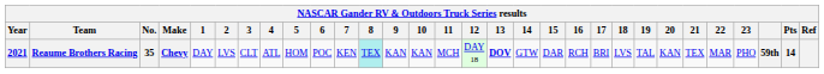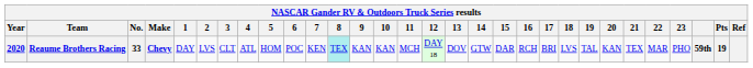 <table class="wikitable" style="text-align:center; font-size:75%">
 <tr>
 <th colspan=45><a href='#'>NASCAR Gander RV & Outdoors Truck Series</a> results</th>
 </tr>
 <tr>
 <th>Year</th>
 <th>Team</th>
 <th>No.</th>
 <th>Make</th>
 <th>1</th>
 <th>2</th>
 <th>3</th>
 <th>4</th>
 <th>5</th>
 <th>6</th>
 <th>7</th>
 <th>8</th>
 <th>9</th>
 <th>10</th>
 <th>11</th>
 <th>12</th>
 <th>13</th>
 <th>14</th>
 <th>15</th>
 <th>16</th>
 <th>17</th>
 <th>18</th>
 <th>19</th>
 <th>20</th>
 <th>21</th>
 <th>22</th>
 <th>23</th>
 <th></th>
 <th>Pts</th>
 <th>Ref</th>
 </tr>
 <tr>
-<th><a href='#'>2021</a></th>
+<th><a href='#'>2020</a></th>
 <th><a href='#'>Reaume Brothers Racing</a></th>
-<th>35</th>
+<th>33</th>
 <th><a href='#'>Chevy</a></th>
 <td><a href='#'>DAY</a></td>
 <td><a href='#'>LVS</a></td>
 <td><a href='#'>CLT</a></td>
 <td><a href='#'>ATL</a></td>
 <td><a href='#'>HOM</a></td>
 <td><a href='#'>POC</a></td>
 <td><a href='#'>KEN</a></td>
 <td style="background: paleturquoise;"><a href='#'>TEX</a></td>
 <td><a href='#'>KAN</a></td>
 <td><a href='#'>KAN</a></td>
 <td><a href='#'>MCH</a></td>
 <td style="background:#DFFFDF;"><a href='#'>DAY</a><br><small>18</small></td>
-<td><strong><a href='#'>DOV</a></strong></td>
+<td><a href='#'>DOV</a></td>
 <td><a href='#'>GTW</a></td>
 <td><a href='#'>DAR</a></td>
 <td><a href='#'>RCH</a></td>
 <td><a href='#'>BRI</a></td>
 <td><a href='#'>LVS</a></td>
 <td><a href='#'>TAL</a></td>
 <td><a href='#'>KAN</a></td>
 <td><a href='#'>TEX</a></td>
 <td><a href='#'>MAR</a></td>
 <td><a href='#'>PHO</a></td>
 <th>59th</th>
-<th>14</th>
+<th>19</th>
 <th></th>
 </tr>
 </table>
